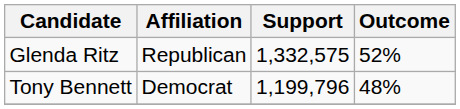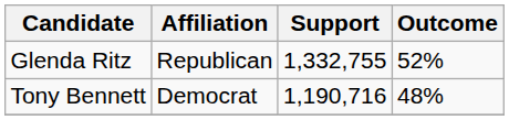 <table class="wikitable">
 <tr>
 <th>Candidate</th>
 <th>Affiliation</th>
 <th>Support</th>
 <th>Outcome</th>
 </tr>
 <tr>
 <td>Glenda Ritz</td>
 <td>Republican</td>
-<td>1,332,575</td>
+<td>1,332,755</td>
 <td>52%</td>
 </tr>
 <tr>
 <td>Tony Bennett</td>
 <td>Democrat</td>
-<td>1,199,796</td>
+<td>1,190,716</td>
 <td>48%</td>
 </tr>
 <tr>
 </tr>
 </table>
